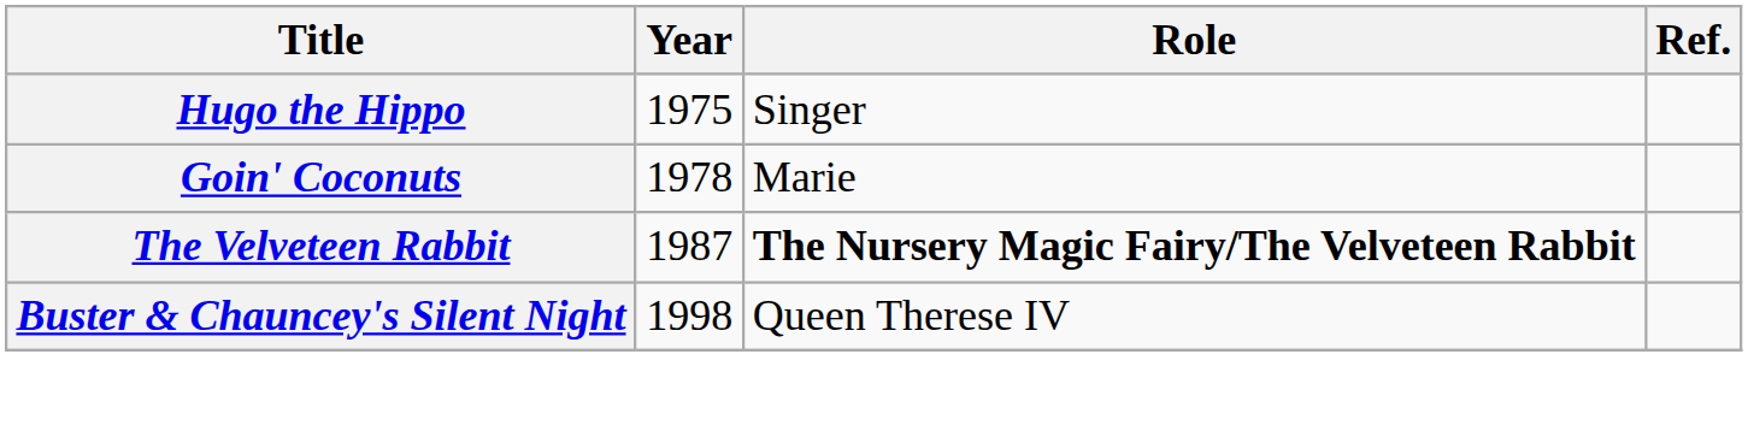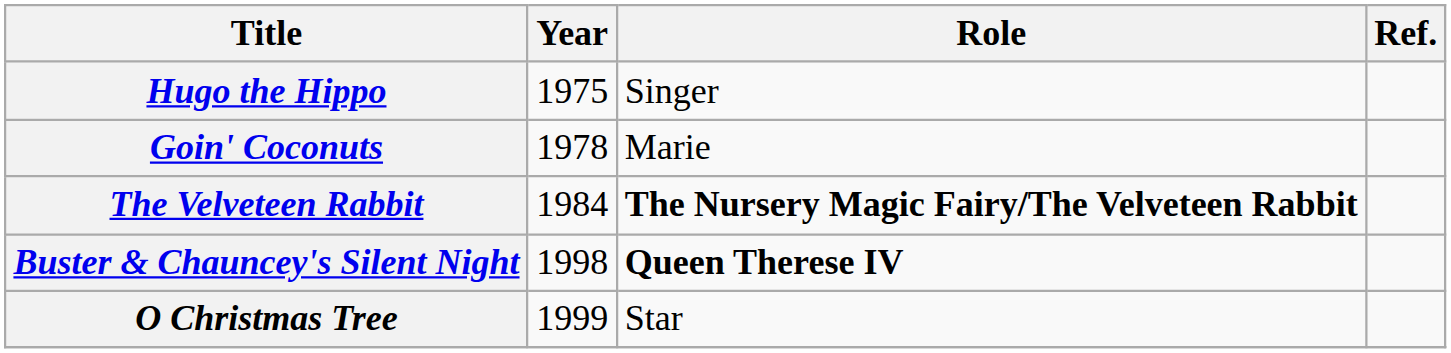 <table class="wikitable sortable plainrowheaders">
 <tr>
 <th scope="col">Title</th>
 <th scope="col">Year</th>
 <th scope="col">Role</th>
 <th scope="col" class="unsortable">Ref.</th>
 </tr>
 <tr>
 <th scope="row"><em><a href='#'>Hugo the Hippo</a></em></th>
 <td>1975</td>
 <td>Singer</td>
 <td align="center"></td>
 </tr>
 <tr>
 <th scope="row"><em><a href='#'>Goin' Coconuts</a></em></th>
 <td>1978</td>
 <td>Marie</td>
 <td align="center"></td>
 </tr>
 <tr>
 <th scope="row"><em><a href='#'>The Velveteen Rabbit</a></em></th>
-<td>1987</td>
+<td>1984</td>
 <td><strong>The Nursery Magic Fairy/The Velveteen Rabbit</strong></td>
 <td align="center"></td>
 </tr>
 <tr>
 <th scope="row"><em><a href='#'>Buster & Chauncey's Silent Night</a></em></th>
 <td>1998</td>
-<td>Queen Therese IV</td>
+<td><strong>Queen Therese IV</strong></td>
+<td align="center"></td>
+</tr>
+<tr>
+<th scope="row"><em>O Christmas Tree</em></th>
+<td>1999</td>
+<td>Star</td>
 <td align="center"></td>
 </tr>
 <tr>
 </tr>
 </table>
